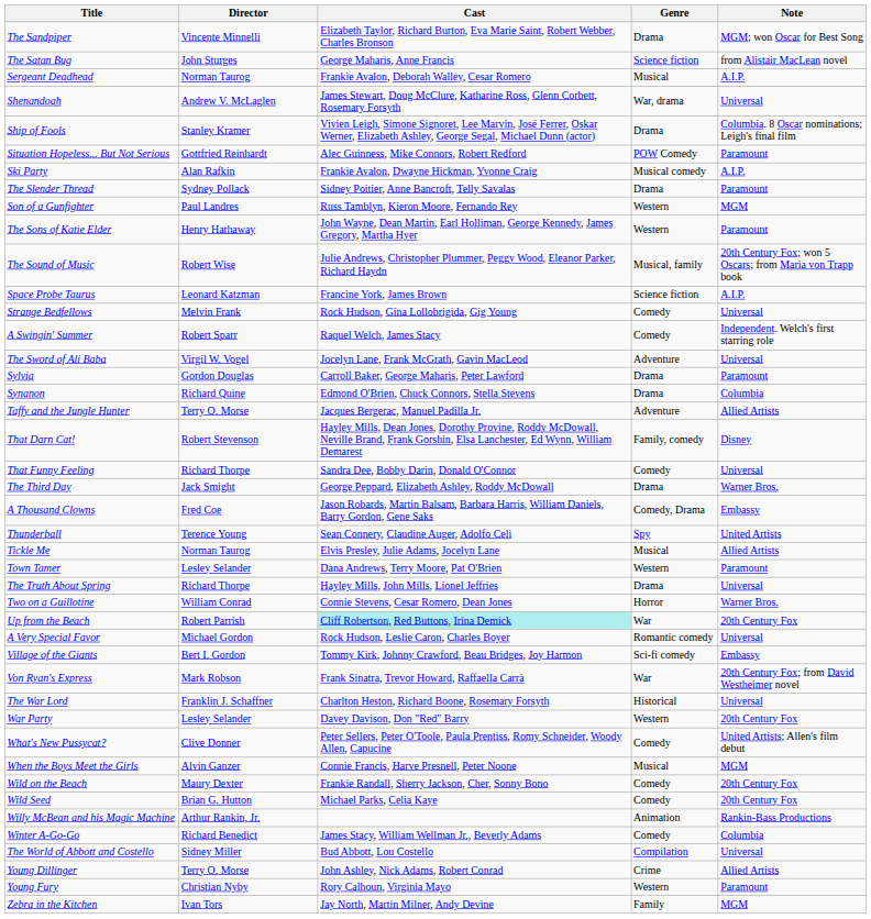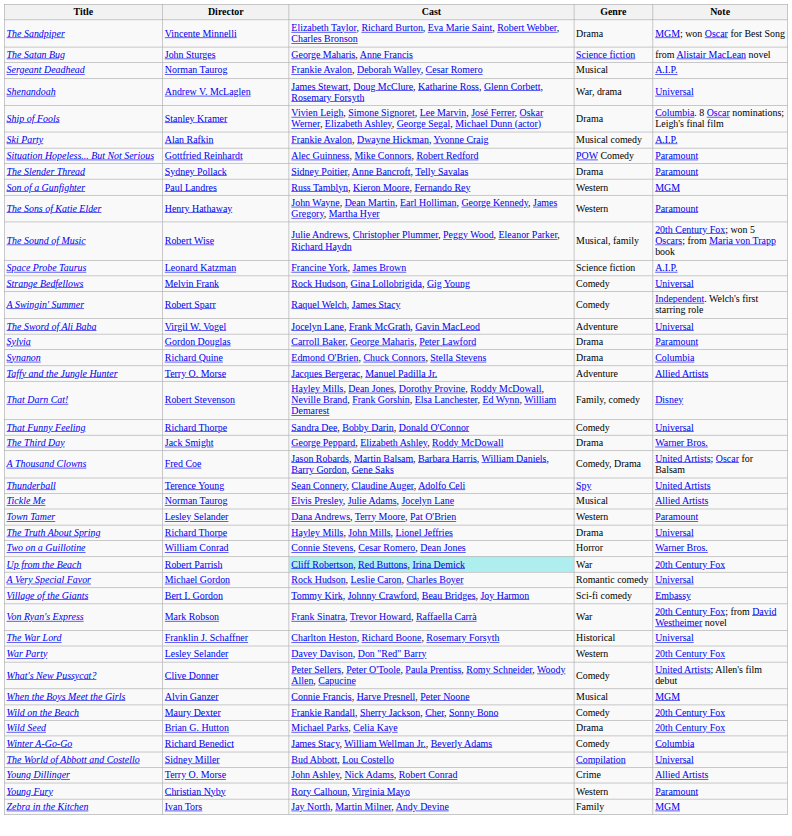 <table class="wikitable" width= "100%">
 <tr>
 <th width=20%>Title</th>
 <th width=16%>Director</th>
 <th width=36%>Cast</th>
 <th width=10%>Genre</th>
 <th width=17%>Note</th>
 </tr>
 <tr>
 <td><em><a href='#'>The Sandpiper</a></em></td>
 <td><a href='#'>Vincente Minnelli</a></td>
 <td><a href='#'>Elizabeth Taylor</a>, <a href='#'>Richard Burton</a>, <a href='#'>Eva Marie Saint</a>, <a href='#'>Robert Webber</a>, <a href='#'>Charles Bronson</a></td>
 <td>Drama</td>
 <td><a href='#'>MGM</a>; won <a href='#'>Oscar</a> for Best Song</td>
 </tr>
 <tr>
 <td><em><a href='#'>The Satan Bug</a></em></td>
 <td><a href='#'>John Sturges</a></td>
 <td><a href='#'>George Maharis</a>, <a href='#'>Anne Francis</a></td>
 <td><a href='#'>Science fiction</a></td>
 <td>from <a href='#'>Alistair MacLean</a> novel</td>
 </tr>
 <tr>
 <td><em><a href='#'>Sergeant Deadhead</a></em></td>
 <td><a href='#'>Norman Taurog</a></td>
 <td><a href='#'>Frankie Avalon</a>, <a href='#'>Deborah Walley</a>, <a href='#'>Cesar Romero</a></td>
 <td>Musical</td>
 <td><a href='#'>A.I.P.</a></td>
 </tr>
 <tr>
 <td><em><a href='#'>Shenandoah</a></em></td>
 <td><a href='#'>Andrew V. McLaglen</a></td>
 <td><a href='#'>James Stewart</a>, <a href='#'>Doug McClure</a>, <a href='#'>Katharine Ross</a>, <a href='#'>Glenn Corbett</a>, <a href='#'>Rosemary Forsyth</a></td>
 <td>War, drama</td>
 <td><a href='#'>Universal</a></td>
 </tr>
 <tr>
 <td><em><a href='#'>Ship of Fools</a></em></td>
 <td><a href='#'>Stanley Kramer</a></td>
 <td><a href='#'>Vivien Leigh</a>, <a href='#'>Simone Signoret</a>, <a href='#'>Lee Marvin</a>, <a href='#'>José Ferrer</a>, <a href='#'>Oskar Werner</a>, <a href='#'>Elizabeth Ashley</a>, <a href='#'>George Segal</a>, <a href='#'>Michael Dunn (actor)</a></td>
 <td>Drama</td>
 <td><a href='#'>Columbia</a>. 8 <a href='#'>Oscar</a> nominations; Leigh's final film</td>
 </tr>
 <tr>
+<td><em><a href='#'>Ski Party</a></em></td>
+<td><a href='#'>Alan Rafkin</a></td>
+<td><a href='#'>Frankie Avalon</a>, <a href='#'>Dwayne Hickman</a>, <a href='#'>Yvonne Craig</a></td>
+<td>Musical comedy</td>
+<td><a href='#'>A.I.P.</a></td>
+</tr>
+<tr>
 <td><em><a href='#'>Situation Hopeless... But Not Serious</a></em></td>
 <td><a href='#'>Gottfried Reinhardt</a></td>
 <td><a href='#'>Alec Guinness</a>, <a href='#'>Mike Connors</a>, <a href='#'>Robert Redford</a></td>
 <td><a href='#'>POW</a> Comedy</td>
 <td><a href='#'>Paramount</a></td>
-</tr>
-<tr>
-<td><em><a href='#'>Ski Party</a></em></td>
-<td><a href='#'>Alan Rafkin</a></td>
-<td><a href='#'>Frankie Avalon</a>, <a href='#'>Dwayne Hickman</a>, <a href='#'>Yvonne Craig</a></td>
-<td>Musical comedy</td>
-<td><a href='#'>A.I.P.</a></td>
 </tr>
 <tr>
 <td><em><a href='#'>The Slender Thread</a></em></td>
 <td><a href='#'>Sydney Pollack</a></td>
 <td><a href='#'>Sidney Poitier</a>, <a href='#'>Anne Bancroft</a>, <a href='#'>Telly Savalas</a></td>
 <td>Drama</td>
 <td><a href='#'>Paramount</a></td>
 </tr>
 <tr>
 <td><em><a href='#'>Son of a Gunfighter</a></em></td>
 <td><a href='#'>Paul Landres</a></td>
 <td><a href='#'>Russ Tamblyn</a>, <a href='#'>Kieron Moore</a>, <a href='#'>Fernando Rey</a></td>
 <td>Western</td>
 <td><a href='#'>MGM</a></td>
 </tr>
 <tr>
 <td><em><a href='#'>The Sons of Katie Elder</a></em></td>
 <td><a href='#'>Henry Hathaway</a></td>
 <td><a href='#'>John Wayne</a>, <a href='#'>Dean Martin</a>, <a href='#'>Earl Holliman</a>, <a href='#'>George Kennedy</a>, <a href='#'>James Gregory</a>, <a href='#'>Martha Hyer</a></td>
 <td>Western</td>
 <td><a href='#'>Paramount</a></td>
 </tr>
 <tr>
 <td><em><a href='#'>The Sound of Music</a></em></td>
 <td><a href='#'>Robert Wise</a></td>
 <td><a href='#'>Julie Andrews</a>, <a href='#'>Christopher Plummer</a>, <a href='#'>Peggy Wood</a>, <a href='#'>Eleanor Parker</a>, <a href='#'>Richard Haydn</a></td>
 <td>Musical, family</td>
 <td><a href='#'>20th Century Fox</a>; won 5 <a href='#'>Oscars</a>; from <a href='#'>Maria von Trapp</a> book</td>
 </tr>
 <tr>
 <td><em><a href='#'>Space Probe Taurus</a></em></td>
 <td><a href='#'>Leonard Katzman</a></td>
 <td><a href='#'>Francine York</a>, <a href='#'>James Brown</a></td>
 <td>Science fiction</td>
 <td><a href='#'>A.I.P.</a></td>
 </tr>
 <tr>
 <td><em><a href='#'>Strange Bedfellows</a></em></td>
 <td><a href='#'>Melvin Frank</a></td>
 <td><a href='#'>Rock Hudson</a>, <a href='#'>Gina Lollobrigida</a>, <a href='#'>Gig Young</a></td>
 <td>Comedy</td>
 <td><a href='#'>Universal</a></td>
 </tr>
 <tr>
 <td><em><a href='#'>A Swingin' Summer</a></em></td>
 <td><a href='#'>Robert Sparr</a></td>
 <td><a href='#'>Raquel Welch</a>, <a href='#'>James Stacy</a></td>
 <td>Comedy</td>
 <td><a href='#'>Independent</a>. Welch's first starring role</td>
 </tr>
 <tr>
 <td><em><a href='#'>The Sword of Ali Baba</a></em></td>
 <td><a href='#'>Virgil W. Vogel</a></td>
 <td><a href='#'>Jocelyn Lane</a>, <a href='#'>Frank McGrath</a>, <a href='#'>Gavin MacLeod</a></td>
 <td>Adventure</td>
 <td><a href='#'>Universal</a></td>
 </tr>
 <tr>
 <td><em><a href='#'>Sylvia</a></em></td>
 <td><a href='#'>Gordon Douglas</a></td>
 <td><a href='#'>Carroll Baker</a>, <a href='#'>George Maharis</a>, <a href='#'>Peter Lawford</a></td>
 <td>Drama</td>
 <td><a href='#'>Paramount</a></td>
 </tr>
 <tr>
 <td><em><a href='#'>Synanon</a></em></td>
 <td><a href='#'>Richard Quine</a></td>
 <td><a href='#'>Edmond O'Brien</a>, <a href='#'>Chuck Connors</a>, <a href='#'>Stella Stevens</a></td>
 <td>Drama</td>
 <td><a href='#'>Columbia</a></td>
 </tr>
 <tr>
 <td><em><a href='#'>Taffy and the Jungle Hunter</a></em></td>
 <td><a href='#'>Terry O. Morse</a></td>
 <td><a href='#'>Jacques Bergerac</a>, <a href='#'>Manuel Padilla Jr.</a></td>
 <td>Adventure</td>
 <td><a href='#'>Allied Artists</a></td>
 </tr>
 <tr>
 <td><em><a href='#'>That Darn Cat!</a></em></td>
 <td><a href='#'>Robert Stevenson</a></td>
 <td><a href='#'>Hayley Mills</a>, <a href='#'>Dean Jones</a>, <a href='#'>Dorothy Provine</a>, <a href='#'>Roddy McDowall</a>, <a href='#'>Neville Brand</a>, <a href='#'>Frank Gorshin</a>, <a href='#'>Elsa Lanchester</a>, <a href='#'>Ed Wynn</a>, <a href='#'>William Demarest</a></td>
 <td>Family, comedy</td>
 <td><a href='#'>Disney</a></td>
 </tr>
 <tr>
 <td><em><a href='#'>That Funny Feeling</a></em></td>
 <td><a href='#'>Richard Thorpe</a></td>
 <td><a href='#'>Sandra Dee</a>, <a href='#'>Bobby Darin</a>, <a href='#'>Donald O'Connor</a></td>
 <td>Comedy</td>
 <td><a href='#'>Universal</a></td>
 </tr>
 <tr>
 <td><em><a href='#'>The Third Day</a></em></td>
 <td><a href='#'>Jack Smight</a></td>
 <td><a href='#'>George Peppard</a>, <a href='#'>Elizabeth Ashley</a>, <a href='#'>Roddy McDowall</a></td>
 <td>Drama</td>
 <td><a href='#'>Warner Bros.</a></td>
 </tr>
 <tr>
 <td><em><a href='#'>A Thousand Clowns</a></em></td>
 <td><a href='#'>Fred Coe</a></td>
 <td><a href='#'>Jason Robards</a>, <a href='#'>Martin Balsam</a>, <a href='#'>Barbara Harris</a>, <a href='#'>William Daniels</a>, <a href='#'>Barry Gordon</a>, <a href='#'>Gene Saks</a></td>
 <td>Comedy, Drama</td>
-<td><a href='#'>Embassy</a></td>
+<td><a href='#'>United Artists</a>; <a href='#'>Oscar</a> for Balsam</td>
 </tr>
 <tr>
 <td><em><a href='#'>Thunderball</a></em></td>
 <td><a href='#'>Terence Young</a></td>
 <td><a href='#'>Sean Connery</a>, <a href='#'>Claudine Auger</a>, <a href='#'>Adolfo Celi</a></td>
 <td><a href='#'>Spy</a></td>
 <td><a href='#'>United Artists</a></td>
 </tr>
 <tr>
 <td><em><a href='#'>Tickle Me</a></em></td>
 <td><a href='#'>Norman Taurog</a></td>
 <td><a href='#'>Elvis Presley</a>, <a href='#'>Julie Adams</a>, <a href='#'>Jocelyn Lane</a></td>
 <td>Musical</td>
 <td><a href='#'>Allied Artists</a></td>
 </tr>
 <tr>
 <td><em><a href='#'>Town Tamer</a></em></td>
 <td><a href='#'>Lesley Selander</a></td>
 <td><a href='#'>Dana Andrews</a>, <a href='#'>Terry Moore</a>, <a href='#'>Pat O'Brien</a></td>
 <td>Western</td>
 <td><a href='#'>Paramount</a></td>
 </tr>
 <tr>
 <td><em><a href='#'>The Truth About Spring</a></em></td>
 <td><a href='#'>Richard Thorpe</a></td>
 <td><a href='#'>Hayley Mills</a>, <a href='#'>John Mills</a>, <a href='#'>Lionel Jeffries</a></td>
 <td>Drama</td>
 <td><a href='#'>Universal</a></td>
 </tr>
 <tr>
 <td><em><a href='#'>Two on a Guillotine</a></em></td>
 <td><a href='#'>William Conrad</a></td>
 <td><a href='#'>Connie Stevens</a>, <a href='#'>Cesar Romero</a>, <a href='#'>Dean Jones</a></td>
 <td>Horror</td>
 <td><a href='#'>Warner Bros.</a></td>
 </tr>
 <tr>
 <td><em><a href='#'>Up from the Beach</a></em></td>
 <td><a href='#'>Robert Parrish</a></td>
 <td style="background: paleturquoise;"><a href='#'>Cliff Robertson</a>, <a href='#'>Red Buttons</a>, <a href='#'>Irina Demick</a></td>
 <td>War</td>
 <td><a href='#'>20th Century Fox</a></td>
 </tr>
 <tr>
 <td><em><a href='#'>A Very Special Favor</a></em></td>
 <td><a href='#'>Michael Gordon</a></td>
 <td><a href='#'>Rock Hudson</a>, <a href='#'>Leslie Caron</a>, <a href='#'>Charles Boyer</a></td>
 <td>Romantic comedy</td>
 <td><a href='#'>Universal</a></td>
 </tr>
 <tr>
 <td><em><a href='#'>Village of the Giants</a></em></td>
 <td><a href='#'>Bert I. Gordon</a></td>
 <td><a href='#'>Tommy Kirk</a>, <a href='#'>Johnny Crawford</a>, <a href='#'>Beau Bridges</a>, <a href='#'>Joy Harmon</a></td>
 <td>Sci-fi comedy</td>
 <td><a href='#'>Embassy</a></td>
 </tr>
 <tr>
 <td><em><a href='#'>Von Ryan's Express</a></em></td>
 <td><a href='#'>Mark Robson</a></td>
 <td><a href='#'>Frank Sinatra</a>, <a href='#'>Trevor Howard</a>, <a href='#'>Raffaella Carrà</a></td>
 <td>War</td>
 <td><a href='#'>20th Century Fox</a>; from <a href='#'>David Westheimer</a> novel</td>
 </tr>
 <tr>
 <td><em><a href='#'>The War Lord</a></em></td>
 <td><a href='#'>Franklin J. Schaffner</a></td>
 <td><a href='#'>Charlton Heston</a>, <a href='#'>Richard Boone</a>, <a href='#'>Rosemary Forsyth</a></td>
 <td>Historical</td>
 <td><a href='#'>Universal</a></td>
 </tr>
 <tr>
 <td><em><a href='#'>War Party</a></em></td>
 <td><a href='#'>Lesley Selander</a></td>
 <td><a href='#'>Davey Davison</a>, <a href='#'>Don "Red" Barry</a></td>
 <td>Western</td>
 <td><a href='#'>20th Century Fox</a></td>
 </tr>
 <tr>
 <td><em><a href='#'>What's New Pussycat?</a></em></td>
 <td><a href='#'>Clive Donner</a></td>
 <td><a href='#'>Peter Sellers</a>, <a href='#'>Peter O'Toole</a>, <a href='#'>Paula Prentiss</a>, <a href='#'>Romy Schneider</a>, <a href='#'>Woody Allen</a>, <a href='#'>Capucine</a></td>
 <td>Comedy</td>
 <td><a href='#'>United Artists</a>; Allen's film debut</td>
 </tr>
 <tr>
 <td><em><a href='#'>When the Boys Meet the Girls</a></em></td>
 <td><a href='#'>Alvin Ganzer</a></td>
 <td><a href='#'>Connie Francis</a>, <a href='#'>Harve Presnell</a>, <a href='#'>Peter Noone</a></td>
 <td>Musical</td>
 <td><a href='#'>MGM</a></td>
 </tr>
 <tr>
 <td><em><a href='#'>Wild on the Beach</a></em></td>
 <td><a href='#'>Maury Dexter</a></td>
 <td><a href='#'>Frankie Randall</a>, <a href='#'>Sherry Jackson</a>, <a href='#'>Cher</a>, <a href='#'>Sonny Bono</a></td>
 <td>Comedy</td>
 <td><a href='#'>20th Century Fox</a></td>
 </tr>
 <tr>
 <td><em><a href='#'>Wild Seed</a></em></td>
 <td><a href='#'>Brian G. Hutton</a></td>
 <td><a href='#'>Michael Parks</a>, <a href='#'>Celia Kaye</a></td>
-<td>Comedy</td>
+<td>Drama</td>
 <td><a href='#'>20th Century Fox</a></td>
-</tr>
-<tr>
-<td><em><a href='#'>Willy McBean and his Magic Machine</a></em></td>
-<td><a href='#'>Arthur Rankin, Jr.</a></td>
-<td></td>
-<td>Animation</td>
-<td><a href='#'>Rankin-Bass Productions</a></td>
 </tr>
 <tr>
 <td><em><a href='#'>Winter A-Go-Go</a></em></td>
 <td><a href='#'>Richard Benedict</a></td>
 <td><a href='#'>James Stacy</a>, <a href='#'>William Wellman Jr.</a>, <a href='#'>Beverly Adams</a></td>
 <td>Comedy</td>
 <td><a href='#'>Columbia</a></td>
 </tr>
 <tr>
 <td><em><a href='#'>The World of Abbott and Costello</a></em></td>
 <td><a href='#'>Sidney Miller</a></td>
 <td><a href='#'>Bud Abbott</a>, <a href='#'>Lou Costello</a></td>
 <td><a href='#'>Compilation</a></td>
 <td><a href='#'>Universal</a></td>
 </tr>
 <tr>
 <td><em><a href='#'>Young Dillinger</a></em></td>
 <td><a href='#'>Terry O. Morse</a></td>
 <td><a href='#'>John Ashley</a>, <a href='#'>Nick Adams</a>, <a href='#'>Robert Conrad</a></td>
 <td>Crime</td>
 <td><a href='#'>Allied Artists</a></td>
 </tr>
 <tr>
 <td><em><a href='#'>Young Fury</a></em></td>
 <td><a href='#'>Christian Nyby</a></td>
 <td><a href='#'>Rory Calhoun</a>, <a href='#'>Virginia Mayo</a></td>
 <td>Western</td>
 <td><a href='#'>Paramount</a></td>
 </tr>
 <tr>
 <td><em><a href='#'>Zebra in the Kitchen</a></em></td>
 <td><a href='#'>Ivan Tors</a></td>
 <td><a href='#'>Jay North</a>, <a href='#'>Martin Milner</a>, <a href='#'>Andy Devine</a></td>
 <td>Family</td>
 <td><a href='#'>MGM</a></td>
 </tr>
 </table>
